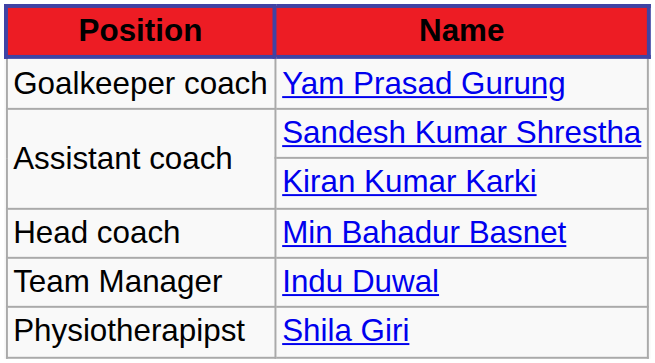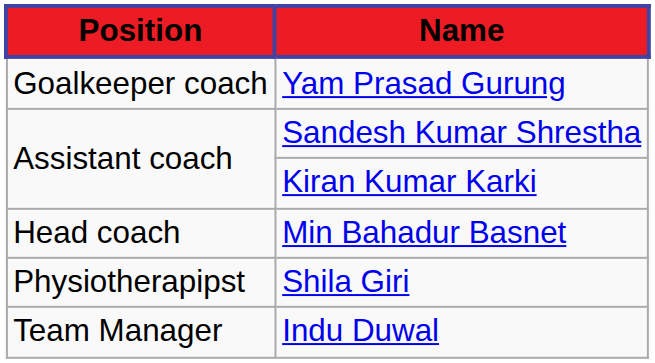 <table class="wikitable">
 <tr>
 <th style="background-color:#ED1C24;border: 2px solid #3F43A4;"><span>Position</span></th>
 <th style="background-color:#ED1C24;border: 2px solid #3F43A4;"><span>Name</span></th>
 </tr>
 <tr>
 <td>Goalkeeper coach</td>
 <td> <a href='#'>Yam Prasad Gurung</a></td>
 </tr>
 <tr>
 <td rowspan=2>Assistant coach</td>
 <td> <a href='#'>Sandesh Kumar Shrestha</a></td>
 </tr>
 <tr>
 <td> <a href='#'>Kiran Kumar Karki</a></td>
 </tr>
 <tr>
 <td>Head coach</td>
 <td> <a href='#'>Min Bahadur Basnet</a></td>
 </tr>
 <tr>
+<td>Physiotherapipst</td>
+<td>  <a href='#'>Shila Giri</a></td>
+</tr>
+<tr>
 <td>Team Manager</td>
 <td> <a href='#'>Indu Duwal</a></td>
 </tr>
-<tr>
-<td>Physiotherapipst</td>
-<td>  <a href='#'>Shila Giri</a></td>
-</tr>
 </table>
